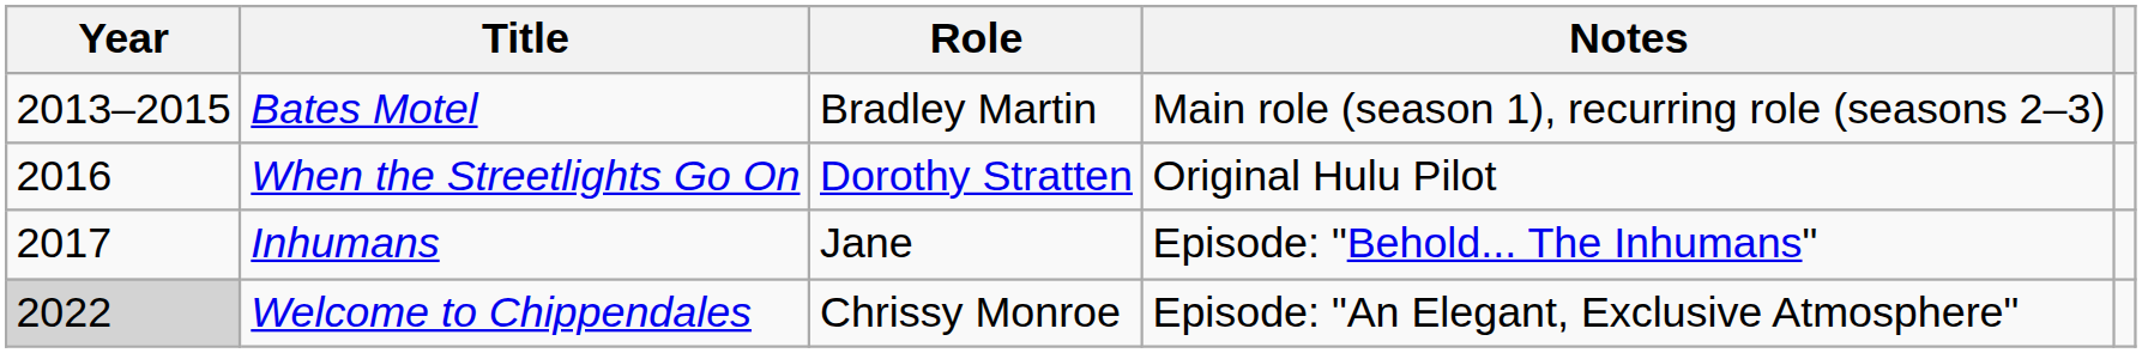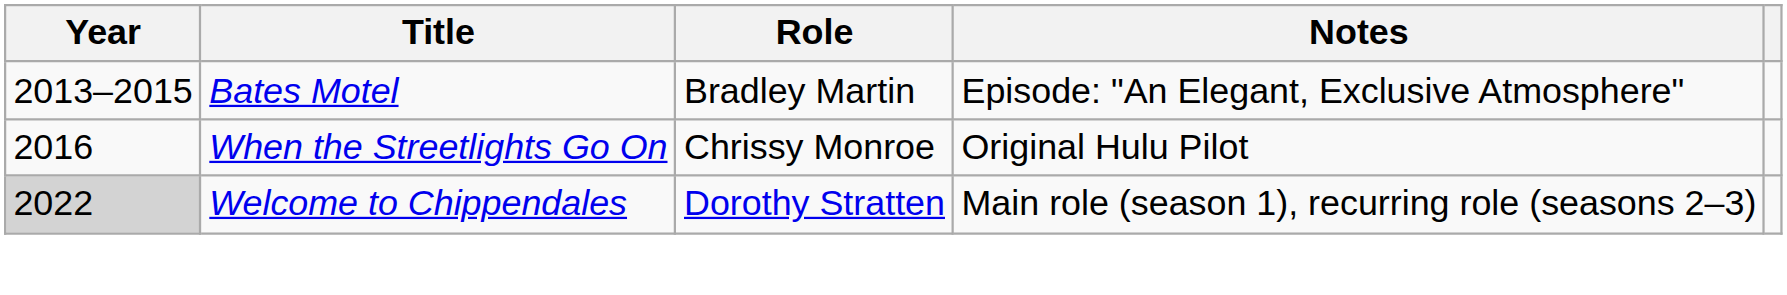 <table class="wikitable sortable">
 <tr>
 <th scope="col">Year</th>
 <th scope="col">Title</th>
 <th scope="col">Role</th>
 <th scope="col" class="unsortable">Notes</th>
 <th class="unsortable" scope="col"></th>
 </tr>
 <tr>
 <td>2013–2015</td>
 <td><em><a href='#'>Bates Motel</a></em></td>
 <td>Bradley Martin</td>
-<td>Main role (season 1), recurring role (seasons 2–3)</td>
+<td>Episode: "An Elegant, Exclusive Atmosphere"</td>
 <td style="text-align:center;"></td>
 </tr>
 <tr>
 <td>2016</td>
 <td><em><a href='#'>When the Streetlights Go On</a></em></td>
-<td><a href='#'>Dorothy Stratten</a></td>
+<td>Chrissy Monroe</td>
 <td>Original Hulu Pilot</td>
-<td style="text-align:center;"></td>
-</tr>
-<tr>
-<td>2017</td>
-<td><em><a href='#'>Inhumans</a></em></td>
-<td>Jane</td>
-<td>Episode: "<a href='#'>Behold... The Inhumans</a>"</td>
 <td style="text-align:center;"></td>
 </tr>
 <tr>
 <td style="background: lightgrey;">2022</td>
 <td><em><a href='#'>Welcome to Chippendales</a></em></td>
-<td>Chrissy Monroe</td>
-<td>Episode: "An Elegant, Exclusive Atmosphere"</td>
+<td><a href='#'>Dorothy Stratten</a></td>
+<td>Main role (season 1), recurring role (seasons 2–3)</td>
 <td style="text-align:center;"></td>
 </tr>
 </table>
